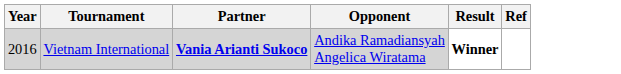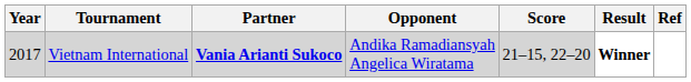 <table class="sortable wikitable" style="font-size: 90%;">
 <tr>
 <th>Year</th>
 <th>Tournament</th>
 <th>Partner</th>
 <th>Opponent</th>
+<th>Score</th>
 <th>Result</th>
 <th>Ref</th>
 </tr>
 <tr style="background:#D5D5D5">
-<td align="center">2016</td>
+<td align="center">2017</td>
 <td align="left"><a href='#'>Vietnam International</a></td>
 <td align="left"><strong> <a href='#'>Vania Arianti Sukoco</a></strong></td>
 <td align="left"> <a href='#'>Andika Ramadiansyah</a><br> <a href='#'>Angelica Wiratama</a></td>
+<td align="left">21–15, 22–20</td>
 <td style="text-align:left; background:white"> <strong>Winner</strong></td>
 <td style="text-align:center; background:white"></td>
 </tr>
 </table>
